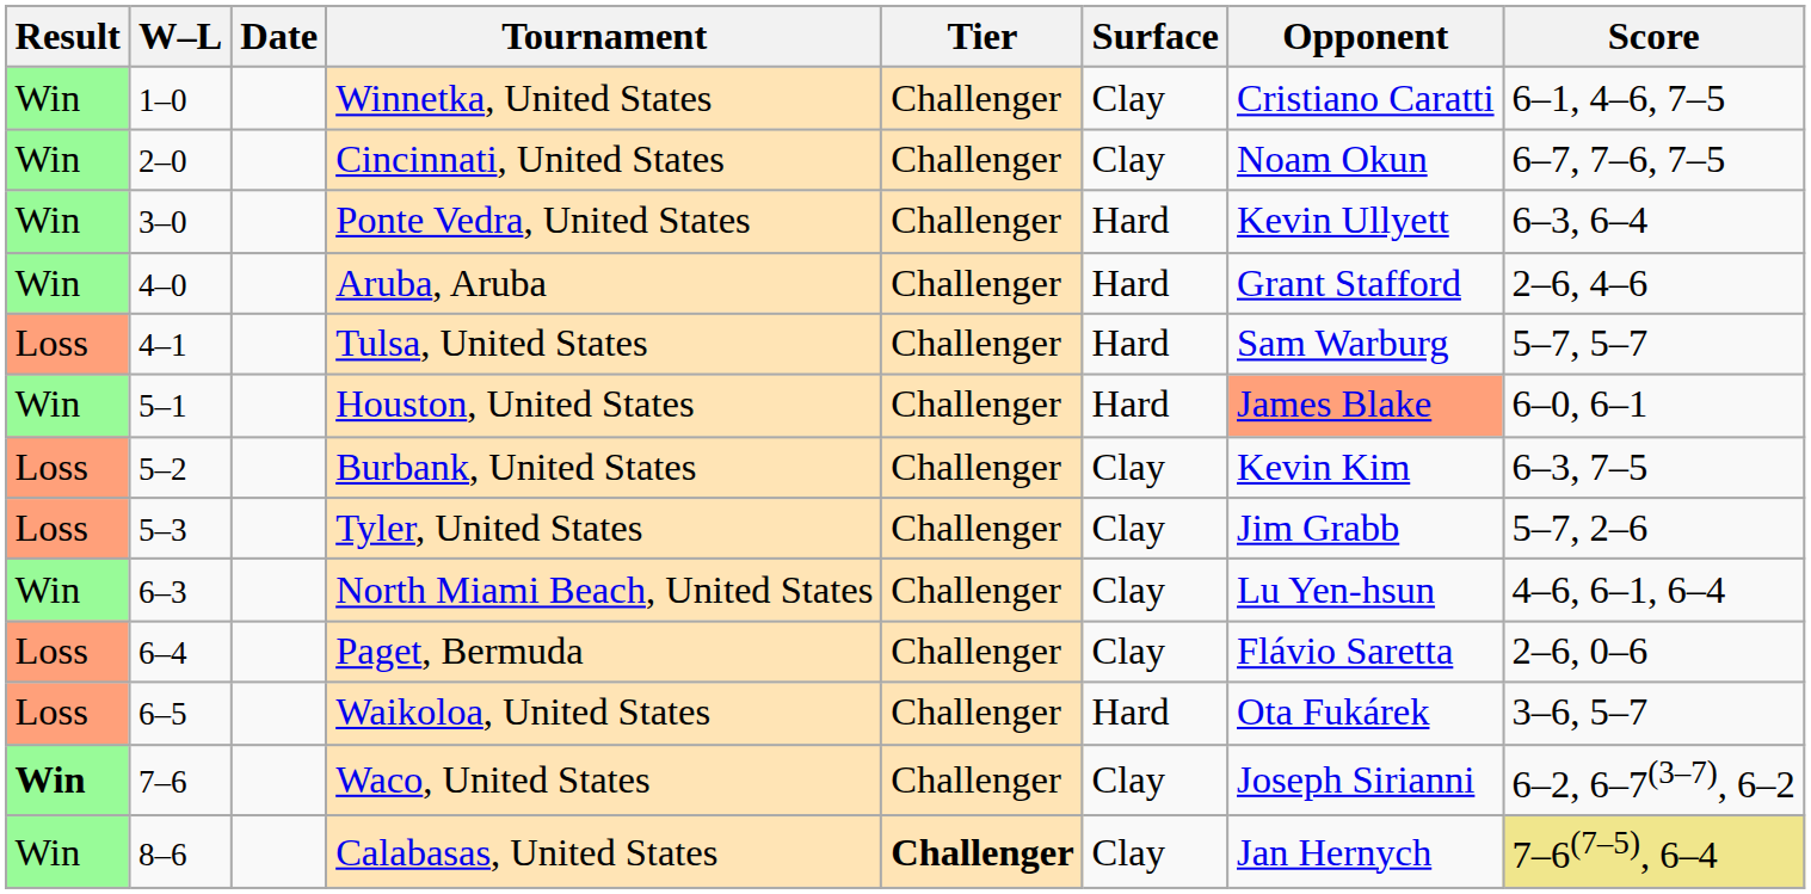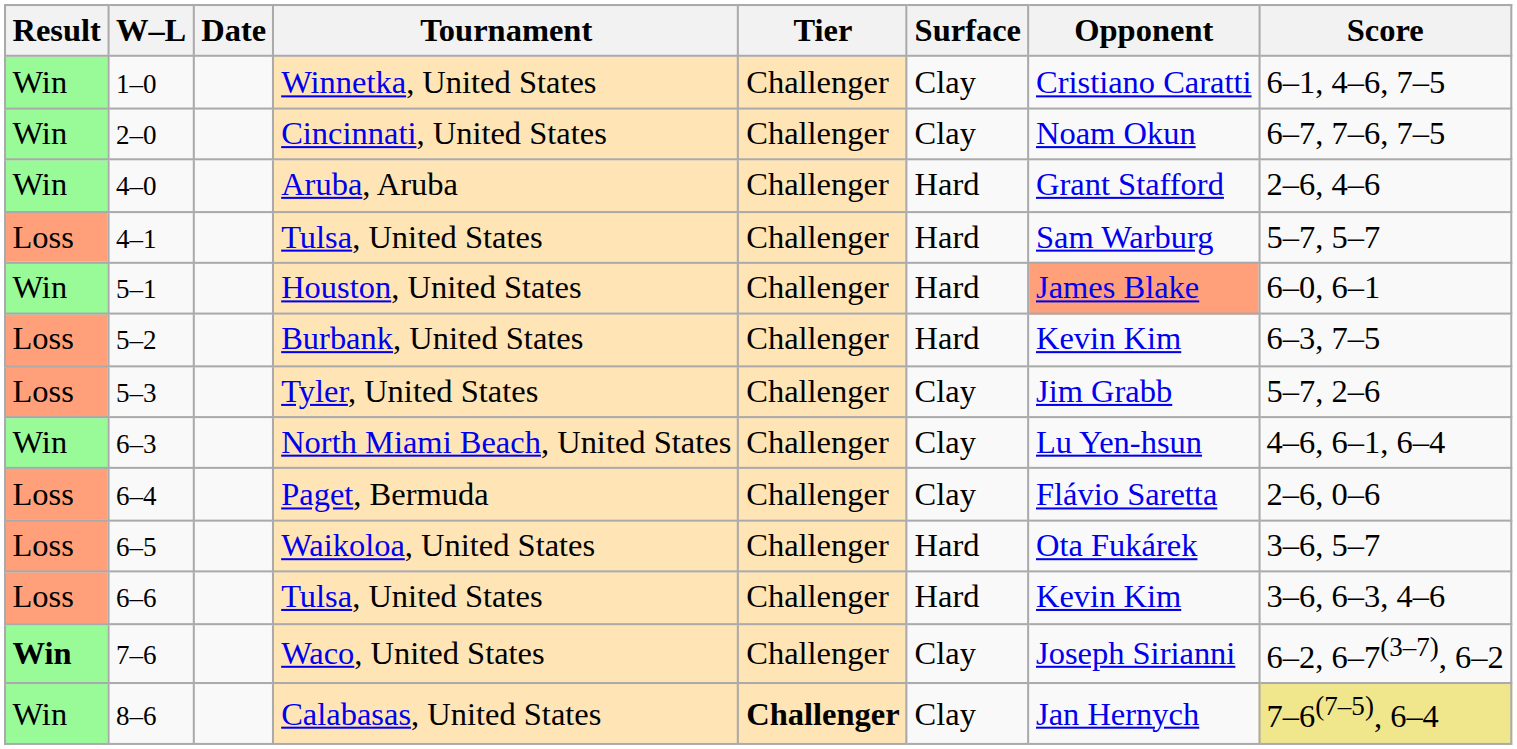 <table class="sortable wikitable">
 <tr>
 <th>Result</th>
 <th class="unsortable">W–L</th>
 <th>Date</th>
 <th>Tournament</th>
 <th>Tier</th>
 <th>Surface</th>
 <th>Opponent</th>
 <th class="unsortable">Score</th>
 </tr>
 <tr>
 <td style="background:#98fb98;">Win</td>
 <td><small>1–0</small></td>
 <td></td>
 <td style="background:moccasin;"><a href='#'>Winnetka</a>, United States</td>
 <td style="background:moccasin;">Challenger</td>
 <td>Clay</td>
 <td> <a href='#'>Cristiano Caratti</a></td>
 <td>6–1, 4–6, 7–5</td>
 </tr>
 <tr>
 <td style="background:#98fb98;">Win</td>
 <td><small>2–0</small></td>
 <td></td>
 <td style="background:moccasin;"><a href='#'>Cincinnati</a>, United States</td>
 <td style="background:moccasin;">Challenger</td>
 <td>Clay</td>
 <td> <a href='#'>Noam Okun</a></td>
 <td>6–7, 7–6, 7–5</td>
-</tr>
-<tr>
-<td style="background:#98fb98;">Win</td>
-<td><small>3–0</small></td>
-<td></td>
-<td style="background:moccasin;"><a href='#'>Ponte Vedra</a>, United States</td>
-<td style="background:moccasin;">Challenger</td>
-<td>Hard</td>
-<td> <a href='#'>Kevin Ullyett</a></td>
-<td>6–3, 6–4</td>
 </tr>
 <tr>
 <td style="background:#98fb98;">Win</td>
 <td><small>4–0</small></td>
 <td></td>
 <td style="background:moccasin;"><a href='#'>Aruba</a>, Aruba</td>
 <td style="background:moccasin;">Challenger</td>
 <td>Hard</td>
 <td> <a href='#'>Grant Stafford</a></td>
 <td>2–6, 4–6</td>
 </tr>
 <tr>
 <td style="background:#ffa07a;">Loss</td>
 <td><small>4–1</small></td>
 <td></td>
 <td style="background:moccasin;"><a href='#'>Tulsa</a>, United States</td>
 <td style="background:moccasin;">Challenger</td>
 <td>Hard</td>
 <td> <a href='#'>Sam Warburg</a></td>
 <td>5–7, 5–7</td>
 </tr>
 <tr>
 <td style="background:#98fb98;">Win</td>
 <td><small>5–1</small></td>
 <td></td>
 <td style="background:moccasin;"><a href='#'>Houston</a>, United States</td>
 <td style="background:moccasin;">Challenger</td>
 <td>Hard</td>
 <td style="background: lightsalmon;"> <a href='#'>James Blake</a></td>
 <td>6–0, 6–1</td>
 </tr>
 <tr>
 <td style="background:#ffa07a;">Loss</td>
 <td><small>5–2</small></td>
 <td></td>
 <td style="background:moccasin;"><a href='#'>Burbank</a>, United States</td>
 <td style="background:moccasin;">Challenger</td>
-<td>Clay</td>
+<td>Hard</td>
 <td> <a href='#'>Kevin Kim</a></td>
 <td>6–3, 7–5</td>
 </tr>
 <tr>
 <td style="background:#ffa07a;">Loss</td>
 <td><small>5–3</small></td>
 <td></td>
 <td style="background:moccasin;"><a href='#'>Tyler</a>, United States</td>
 <td style="background:moccasin;">Challenger</td>
 <td>Clay</td>
 <td> <a href='#'>Jim Grabb</a></td>
 <td>5–7, 2–6</td>
 </tr>
 <tr>
 <td style="background:#98fb98;">Win</td>
 <td><small>6–3</small></td>
 <td></td>
 <td style="background:moccasin;"><a href='#'>North Miami Beach</a>, United States</td>
 <td style="background:moccasin;">Challenger</td>
 <td>Clay</td>
 <td> <a href='#'>Lu Yen-hsun</a></td>
 <td>4–6, 6–1, 6–4</td>
 </tr>
 <tr>
 <td style="background:#ffa07a;">Loss</td>
 <td><small>6–4</small></td>
 <td></td>
 <td style="background:moccasin;"><a href='#'>Paget</a>, Bermuda</td>
 <td style="background:moccasin;">Challenger</td>
 <td>Clay</td>
 <td> <a href='#'>Flávio Saretta</a></td>
 <td>2–6, 0–6</td>
 </tr>
 <tr>
 <td style="background:#ffa07a;">Loss</td>
 <td><small>6–5</small></td>
 <td></td>
 <td style="background:moccasin;"><a href='#'>Waikoloa</a>, United States</td>
 <td style="background:moccasin;">Challenger</td>
 <td>Hard</td>
 <td> <a href='#'>Ota Fukárek</a></td>
 <td>3–6, 5–7</td>
 </tr>
 <tr>
+<td style="background:#ffa07a;">Loss</td>
+<td><small>6–6</small></td>
+<td></td>
+<td style="background:moccasin;"><a href='#'>Tulsa</a>, United States</td>
+<td style="background:moccasin;">Challenger</td>
+<td>Hard</td>
+<td> <a href='#'>Kevin Kim</a></td>
+<td>3–6, 6–3, 4–6</td>
+</tr>
+<tr>
 <td style="background:#98fb98;"><strong>Win</strong></td>
 <td><small>7–6</small></td>
 <td></td>
 <td style="background:moccasin;"><a href='#'>Waco</a>, United States</td>
 <td style="background:moccasin;">Challenger</td>
 <td>Clay</td>
 <td> <a href='#'>Joseph Sirianni</a></td>
 <td>6–2, 6–7<sup>(3–7)</sup>, 6–2</td>
 </tr>
 <tr>
 <td style="background:#98fb98;">Win</td>
 <td><small>8–6</small></td>
 <td></td>
 <td style="background:moccasin;"><a href='#'>Calabasas</a>, United States</td>
 <td style="background:moccasin;"><strong>Challenger</strong></td>
 <td>Clay</td>
 <td> <a href='#'>Jan Hernych</a></td>
 <td style="background: khaki;">7–6<sup>(7–5)</sup>, 6–4</td>
 </tr>
 </table>
